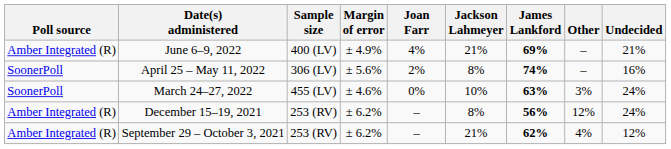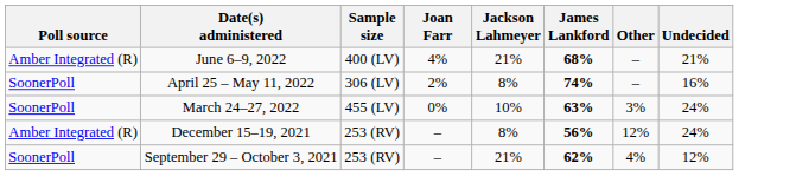 <table class="wikitable" style="font-size:90%;text-align:center;">
 <tr style="vertical-align:bottom">
 <th>Poll source</th>
 <th>Date(s)<br>administered</th>
 <th>Sample<br>size</th>
-<th>Margin<br>of error</th>
 <th style="width:60px;">Joan<br>Farr</th>
 <th style="width:60px;">Jackson<br>Lahmeyer</th>
 <th style="width:60px;">James<br>Lankford</th>
 <th>Other</th>
 <th>Undecided</th>
 </tr>
 <tr>
 <td style="text-align:left;"><a href='#'>Amber Integrated</a> (R)</td>
 <td>June 6–9, 2022</td>
 <td>400 (LV)</td>
-<td>± 4.9%</td>
 <td>4%</td>
 <td>21%</td>
-<td><strong>69%</strong></td>
+<td><strong>68%</strong></td>
 <td>–</td>
 <td>21%</td>
 </tr>
 <tr>
 <td style="text-align:left;"><a href='#'>SoonerPoll</a></td>
 <td>April 25 – May 11, 2022</td>
 <td>306 (LV)</td>
-<td>± 5.6%</td>
 <td>2%</td>
 <td>8%</td>
 <td><strong>74%</strong></td>
 <td>–</td>
 <td>16%</td>
 </tr>
 <tr>
 <td style="text-align:left;"><a href='#'>SoonerPoll</a></td>
 <td>March 24–27, 2022</td>
 <td>455 (LV)</td>
-<td>± 4.6%</td>
 <td>0%</td>
 <td>10%</td>
 <td><strong>63%</strong></td>
 <td>3%</td>
 <td>24%</td>
 </tr>
 <tr>
 <td style="text-align:left;"><a href='#'>Amber Integrated</a> (R)</td>
 <td>December 15–19, 2021</td>
 <td>253 (RV)</td>
-<td>± 6.2%</td>
 <td>–</td>
 <td>8%</td>
 <td><strong>56%</strong></td>
 <td>12%</td>
 <td>24%</td>
 </tr>
 <tr>
-<td style="text-align:left;"><a href='#'>Amber Integrated</a> (R)</td>
+<td style="text-align:left;"><a href='#'>SoonerPoll</a></td>
 <td>September 29 – October 3, 2021</td>
 <td>253 (RV)</td>
-<td>± 6.2%</td>
 <td>–</td>
 <td>21%</td>
 <td><strong>62%</strong></td>
 <td>4%</td>
 <td>12%</td>
 </tr>
 </table>
